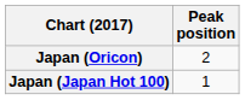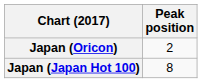 <table class="wikitable plainrowheaders">
 <tr>
 <th>Chart (2017)</th>
 <th>Peak<br>position</th>
 </tr>
 <tr>
 <th scope="row">Japan (<a href='#'>Oricon</a>)</th>
 <td align="center">2</td>
 </tr>
 <tr>
 <th scope="row">Japan (<a href='#'>Japan Hot 100</a>)</th>
-<td align="center">1</td>
+<td align="center">8</td>
 </tr>
 </table>
